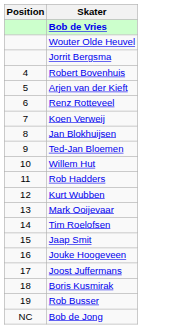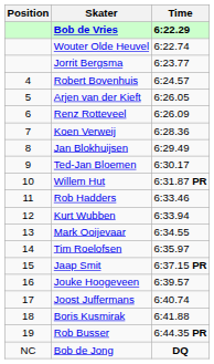 <table class="wikitable">
 <tr>
 <th>Position</th>
 <th>Skater</th>
+<th>Time</th>
 </tr>
 <tr bgcolor=ccffcc>
 <td align=center></td>
 <td><strong><a href='#'>Bob de Vries</a></strong></td>
+<td><strong>6:22.29</strong></td>
 </tr>
 <tr>
 <td align=center></td>
 <td><a href='#'>Wouter Olde Heuvel</a></td>
+<td>6:22.74</td>
 </tr>
 <tr>
 <td align=center></td>
 <td><a href='#'>Jorrit Bergsma</a></td>
+<td>6:23.77</td>
 </tr>
 <tr>
 <td align=center>4</td>
 <td><a href='#'>Robert Bovenhuis</a></td>
+<td>6:24.57</td>
 </tr>
 <tr>
 <td align=center>5</td>
 <td><a href='#'>Arjen van der Kieft</a></td>
+<td>6:26.05</td>
 </tr>
 <tr>
 <td align=center>6</td>
 <td><a href='#'>Renz Rotteveel</a></td>
+<td>6:26.09</td>
 </tr>
 <tr>
 <td align=center>7</td>
 <td><a href='#'>Koen Verweij</a></td>
+<td>6:28.36</td>
 </tr>
 <tr>
 <td align=center>8</td>
 <td><a href='#'>Jan Blokhuijsen</a></td>
+<td>6:29.49</td>
 </tr>
 <tr>
 <td align=center>9</td>
 <td><a href='#'>Ted-Jan Bloemen</a></td>
+<td>6:30.17</td>
 </tr>
 <tr>
 <td align=center>10</td>
 <td><a href='#'>Willem Hut</a></td>
+<td>6:31.87 <strong>PR</strong></td>
 </tr>
 <tr>
 <td align=center>11</td>
 <td><a href='#'>Rob Hadders</a></td>
+<td>6:33.46</td>
 </tr>
 <tr>
 <td align=center>12</td>
 <td><a href='#'>Kurt Wubben</a></td>
+<td>6:33.94</td>
 </tr>
 <tr>
 <td align=center>13</td>
 <td><a href='#'>Mark Ooijevaar</a></td>
+<td>6:34.55</td>
 </tr>
 <tr>
 <td align=center>14</td>
 <td><a href='#'>Tim Roelofsen</a></td>
+<td>6:35.97</td>
 </tr>
 <tr>
 <td align=center>15</td>
 <td><a href='#'>Jaap Smit</a></td>
+<td>6:37.15 <strong>PR</strong></td>
 </tr>
 <tr>
 <td align=center>16</td>
 <td><a href='#'>Jouke Hoogeveen</a></td>
+<td>6:39.57</td>
 </tr>
 <tr>
 <td align=center>17</td>
 <td><a href='#'>Joost Juffermans</a></td>
+<td>6:40.74</td>
 </tr>
 <tr>
 <td align=center>18</td>
 <td><a href='#'>Boris Kusmirak</a></td>
+<td>6:41.88</td>
 </tr>
 <tr>
 <td align=center>19</td>
 <td><a href='#'>Rob Busser</a></td>
+<td>6:44.35 <strong>PR</strong></td>
 </tr>
 <tr>
 <td align=center>NC</td>
 <td><a href='#'>Bob de Jong</a></td>
+<td align=center><strong>DQ</strong></td>
 </tr>
 </table>
